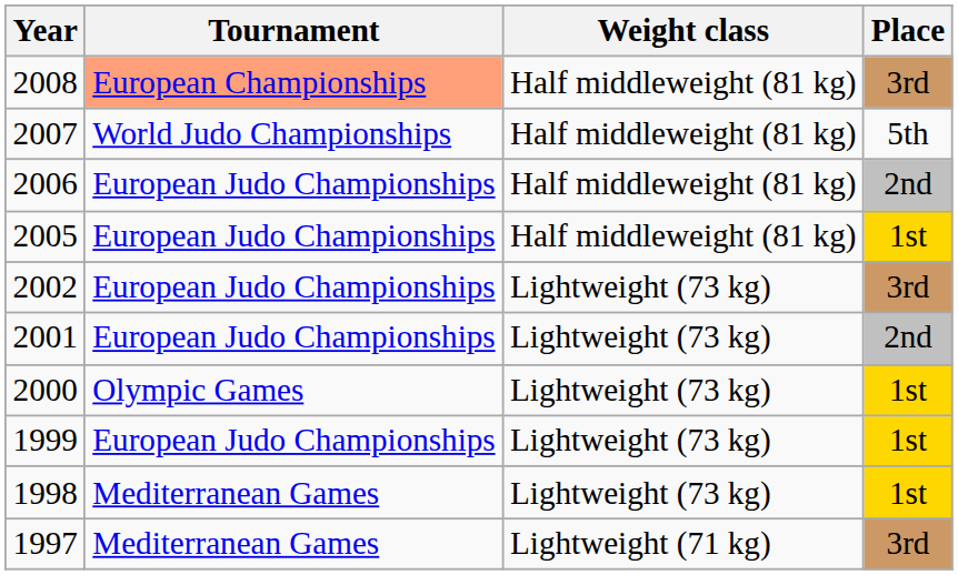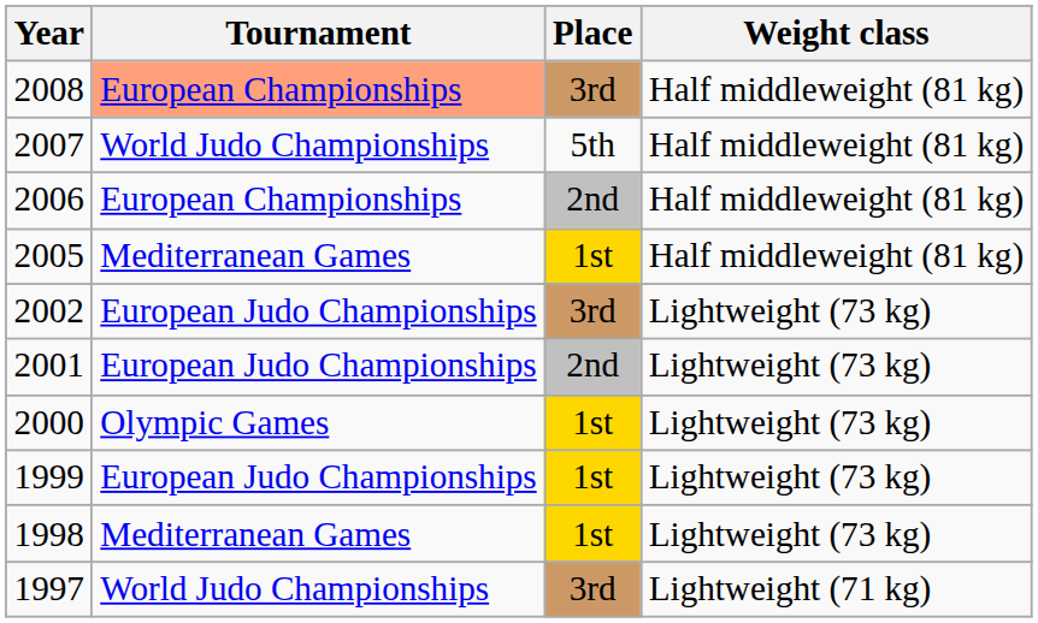 <table class=wikitable>
 <tr>
 <th>Year</th>
 <th>Tournament</th>
+<th>Place</th>
 <th>Weight class</th>
-<th>Place</th>
 </tr>
 <tr>
 <td>2008</td>
 <td style="background: lightsalmon;"><a href='#'>European Championships</a></td>
+<td bgcolor="cc9966" align="center">3rd</td>
 <td>Half middleweight (81 kg)</td>
-<td bgcolor="cc9966" align="center">3rd</td>
 </tr>
 <tr>
 <td>2007</td>
 <td><a href='#'>World Judo Championships</a></td>
+<td align="center">5th</td>
 <td>Half middleweight (81 kg)</td>
-<td align="center">5th</td>
 </tr>
 <tr>
 <td>2006</td>
-<td><a href='#'>European Judo Championships</a></td>
+<td><a href='#'>European Championships</a></td>
+<td bgcolor="silver" align="center">2nd</td>
 <td>Half middleweight (81 kg)</td>
-<td bgcolor="silver" align="center">2nd</td>
 </tr>
 <tr>
 <td>2005</td>
-<td><a href='#'>European Judo Championships</a></td>
+<td><a href='#'>Mediterranean Games</a></td>
+<td bgcolor="gold" align="center">1st</td>
 <td>Half middleweight (81 kg)</td>
-<td bgcolor="gold" align="center">1st</td>
 </tr>
 <tr>
 <td>2002</td>
 <td><a href='#'>European Judo Championships</a></td>
+<td bgcolor="cc9966" align="center">3rd</td>
 <td>Lightweight (73 kg)</td>
-<td bgcolor="cc9966" align="center">3rd</td>
 </tr>
 <tr>
 <td>2001</td>
 <td><a href='#'>European Judo Championships</a></td>
+<td bgcolor="silver" align="center">2nd</td>
 <td>Lightweight (73 kg)</td>
-<td bgcolor="silver" align="center">2nd</td>
 </tr>
 <tr>
 <td>2000</td>
 <td><a href='#'>Olympic Games</a></td>
+<td bgcolor="gold" align="center">1st</td>
 <td>Lightweight (73 kg)</td>
-<td bgcolor="gold" align="center">1st</td>
 </tr>
 <tr>
 <td>1999</td>
 <td><a href='#'>European Judo Championships</a></td>
+<td bgcolor="gold" align="center">1st</td>
 <td>Lightweight (73 kg)</td>
-<td bgcolor="gold" align="center">1st</td>
 </tr>
 <tr>
 <td>1998</td>
 <td><a href='#'>Mediterranean Games</a></td>
+<td bgcolor="gold" align="center">1st</td>
 <td>Lightweight (73 kg)</td>
-<td bgcolor="gold" align="center">1st</td>
 </tr>
 <tr>
 <td>1997</td>
-<td><a href='#'>Mediterranean Games</a></td>
+<td><a href='#'>World Judo Championships</a></td>
+<td bgcolor="cc9966" align="center">3rd</td>
 <td>Lightweight (71 kg)</td>
-<td bgcolor="cc9966" align="center">3rd</td>
 </tr>
 </table>
